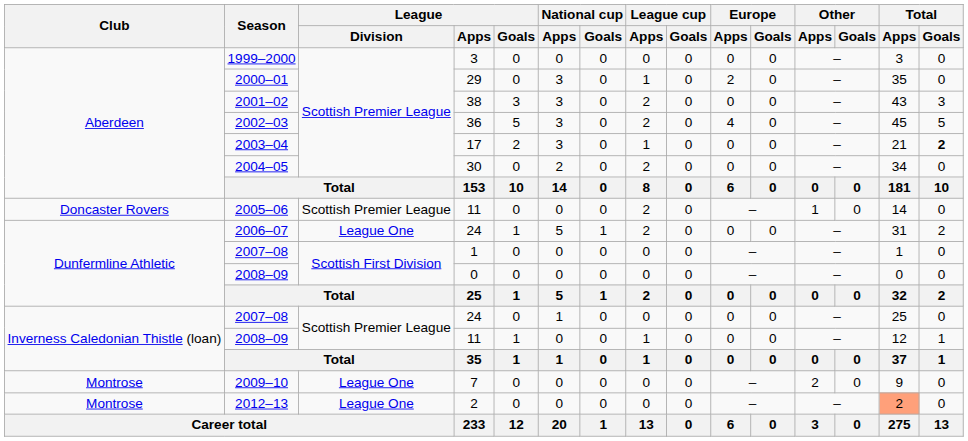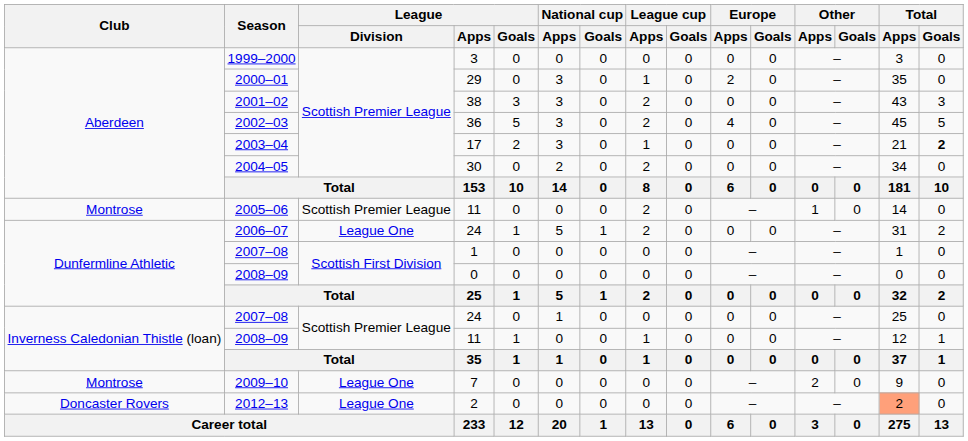 <table class="wikitable" style="text-align:center">
 <tr>
 <th rowspan="2">Club</th>
 <th rowspan="2">Season</th>
 <th colspan="3">League</th>
 <th colspan="2">National cup</th>
 <th colspan="2">League cup</th>
 <th colspan="2">Europe</th>
 <th colspan="2">Other</th>
 <th colspan="2">Total</th>
 </tr>
 <tr>
 <th>Division</th>
 <th>Apps</th>
 <th>Goals</th>
 <th>Apps</th>
 <th>Goals</th>
 <th>Apps</th>
 <th>Goals</th>
 <th>Apps</th>
 <th>Goals</th>
 <th>Apps</th>
 <th>Goals</th>
 <th>Apps</th>
 <th>Goals</th>
 </tr>
 <tr>
 <td rowspan="7"><a href='#'>Aberdeen</a></td>
 <td><a href='#'>1999–2000</a></td>
 <td rowspan="6"><a href='#'>Scottish Premier League</a></td>
 <td>3</td>
 <td>0</td>
 <td>0</td>
 <td>0</td>
 <td>0</td>
 <td>0</td>
 <td>0</td>
 <td>0</td>
 <td colspan="2">–</td>
 <td>3</td>
 <td>0</td>
 </tr>
 <tr>
 <td><a href='#'>2000–01</a></td>
 <td>29</td>
 <td>0</td>
 <td>3</td>
 <td>0</td>
 <td>1</td>
 <td>0</td>
 <td>2</td>
 <td>0</td>
 <td colspan="2">–</td>
 <td>35</td>
 <td>0</td>
 </tr>
 <tr>
 <td><a href='#'>2001–02</a></td>
 <td>38</td>
 <td>3</td>
 <td>3</td>
 <td>0</td>
 <td>2</td>
 <td>0</td>
 <td>0</td>
 <td>0</td>
 <td colspan="2">–</td>
 <td>43</td>
 <td>3</td>
 </tr>
 <tr>
 <td><a href='#'>2002–03</a></td>
 <td>36</td>
 <td>5</td>
 <td>3</td>
 <td>0</td>
 <td>2</td>
 <td>0</td>
 <td>4</td>
 <td>0</td>
 <td colspan="2">–</td>
 <td>45</td>
 <td>5</td>
 </tr>
 <tr>
 <td><a href='#'>2003–04</a></td>
 <td>17</td>
 <td>2</td>
 <td>3</td>
 <td>0</td>
 <td>1</td>
 <td>0</td>
 <td>0</td>
 <td>0</td>
 <td colspan="2">–</td>
 <td>21</td>
 <td><strong>2</strong></td>
 </tr>
 <tr>
 <td><a href='#'>2004–05</a></td>
 <td>30</td>
 <td>0</td>
 <td>2</td>
 <td>0</td>
 <td>2</td>
 <td>0</td>
 <td>0</td>
 <td>0</td>
 <td colspan="2">–</td>
 <td>34</td>
 <td>0</td>
 </tr>
 <tr>
 <th colspan="2">Total</th>
 <th>153</th>
 <th>10</th>
 <th>14</th>
 <th>0</th>
 <th>8</th>
 <th>0</th>
 <th>6</th>
 <th>0</th>
 <th>0</th>
 <th>0</th>
 <th>181</th>
 <th>10</th>
 </tr>
 <tr>
-<td><a href='#'>Doncaster Rovers</a></td>
+<td><a href='#'>Montrose</a></td>
 <td><a href='#'>2005–06</a></td>
 <td>Scottish Premier League</td>
 <td>11</td>
 <td>0</td>
 <td>0</td>
 <td>0</td>
 <td>2</td>
 <td>0</td>
 <td colspan="2">–</td>
 <td>1</td>
 <td>0</td>
 <td>14</td>
 <td>0</td>
 </tr>
 <tr>
 <td rowspan="4"><a href='#'>Dunfermline Athletic</a></td>
 <td><a href='#'>2006–07</a></td>
 <td><a href='#'>League One</a></td>
 <td>24</td>
 <td>1</td>
 <td>5</td>
 <td>1</td>
 <td>2</td>
 <td>0</td>
 <td>0</td>
 <td>0</td>
 <td colspan="2">–</td>
 <td>31</td>
 <td>2</td>
 </tr>
 <tr>
 <td><a href='#'>2007–08</a></td>
 <td rowspan="2"><a href='#'>Scottish First Division</a></td>
 <td>1</td>
 <td>0</td>
 <td>0</td>
 <td>0</td>
 <td>0</td>
 <td>0</td>
 <td colspan="2">–</td>
 <td colspan="2">–</td>
 <td>1</td>
 <td>0</td>
 </tr>
 <tr>
 <td><a href='#'>2008–09</a></td>
 <td>0</td>
 <td>0</td>
 <td>0</td>
 <td>0</td>
 <td>0</td>
 <td>0</td>
 <td colspan="2">–</td>
 <td colspan="2">–</td>
 <td>0</td>
 <td>0</td>
 </tr>
 <tr>
 <th colspan="2">Total</th>
 <th>25</th>
 <th>1</th>
 <th>5</th>
 <th>1</th>
 <th>2</th>
 <th>0</th>
 <th>0</th>
 <th>0</th>
 <th>0</th>
 <th>0</th>
 <th>32</th>
 <th>2</th>
 </tr>
 <tr>
 <td rowspan="3"><a href='#'>Inverness Caledonian Thistle</a> (loan)</td>
 <td><a href='#'>2007–08</a></td>
 <td rowspan="2">Scottish Premier League</td>
 <td>24</td>
 <td>0</td>
 <td>1</td>
 <td>0</td>
 <td>0</td>
 <td>0</td>
 <td>0</td>
 <td>0</td>
 <td colspan="2">–</td>
 <td>25</td>
 <td>0</td>
 </tr>
 <tr>
 <td><a href='#'>2008–09</a></td>
 <td>11</td>
 <td>1</td>
 <td>0</td>
 <td>0</td>
 <td>1</td>
 <td>0</td>
 <td>0</td>
 <td>0</td>
 <td colspan="2">–</td>
 <td>12</td>
 <td>1</td>
 </tr>
 <tr>
 <th colspan="2">Total</th>
 <th>35</th>
 <th>1</th>
 <th>1</th>
 <th>0</th>
 <th>1</th>
 <th>0</th>
 <th>0</th>
 <th>0</th>
 <th>0</th>
 <th>0</th>
 <th>37</th>
 <th>1</th>
 </tr>
 <tr>
 <td><a href='#'>Montrose</a></td>
 <td><a href='#'>2009–10</a></td>
 <td><a href='#'>League One</a></td>
 <td>7</td>
 <td>0</td>
 <td>0</td>
 <td>0</td>
 <td>0</td>
 <td>0</td>
 <td colspan="2">–</td>
 <td>2</td>
 <td>0</td>
 <td>9</td>
 <td>0</td>
 </tr>
 <tr>
-<td><a href='#'>Montrose</a></td>
+<td><a href='#'>Doncaster Rovers</a></td>
 <td><a href='#'>2012–13</a></td>
 <td><a href='#'>League One</a></td>
 <td>2</td>
 <td>0</td>
 <td>0</td>
 <td>0</td>
 <td>0</td>
 <td>0</td>
 <td colspan="2">–</td>
 <td colspan="2">–</td>
 <td style="background: lightsalmon;">2</td>
 <td>0</td>
 </tr>
 <tr>
 <th colspan="3">Career total</th>
 <th>233</th>
 <th>12</th>
 <th>20</th>
 <th>1</th>
 <th>13</th>
 <th>0</th>
 <th>6</th>
 <th>0</th>
 <th>3</th>
 <th>0</th>
 <th>275</th>
 <th>13</th>
 </tr>
 </table>
